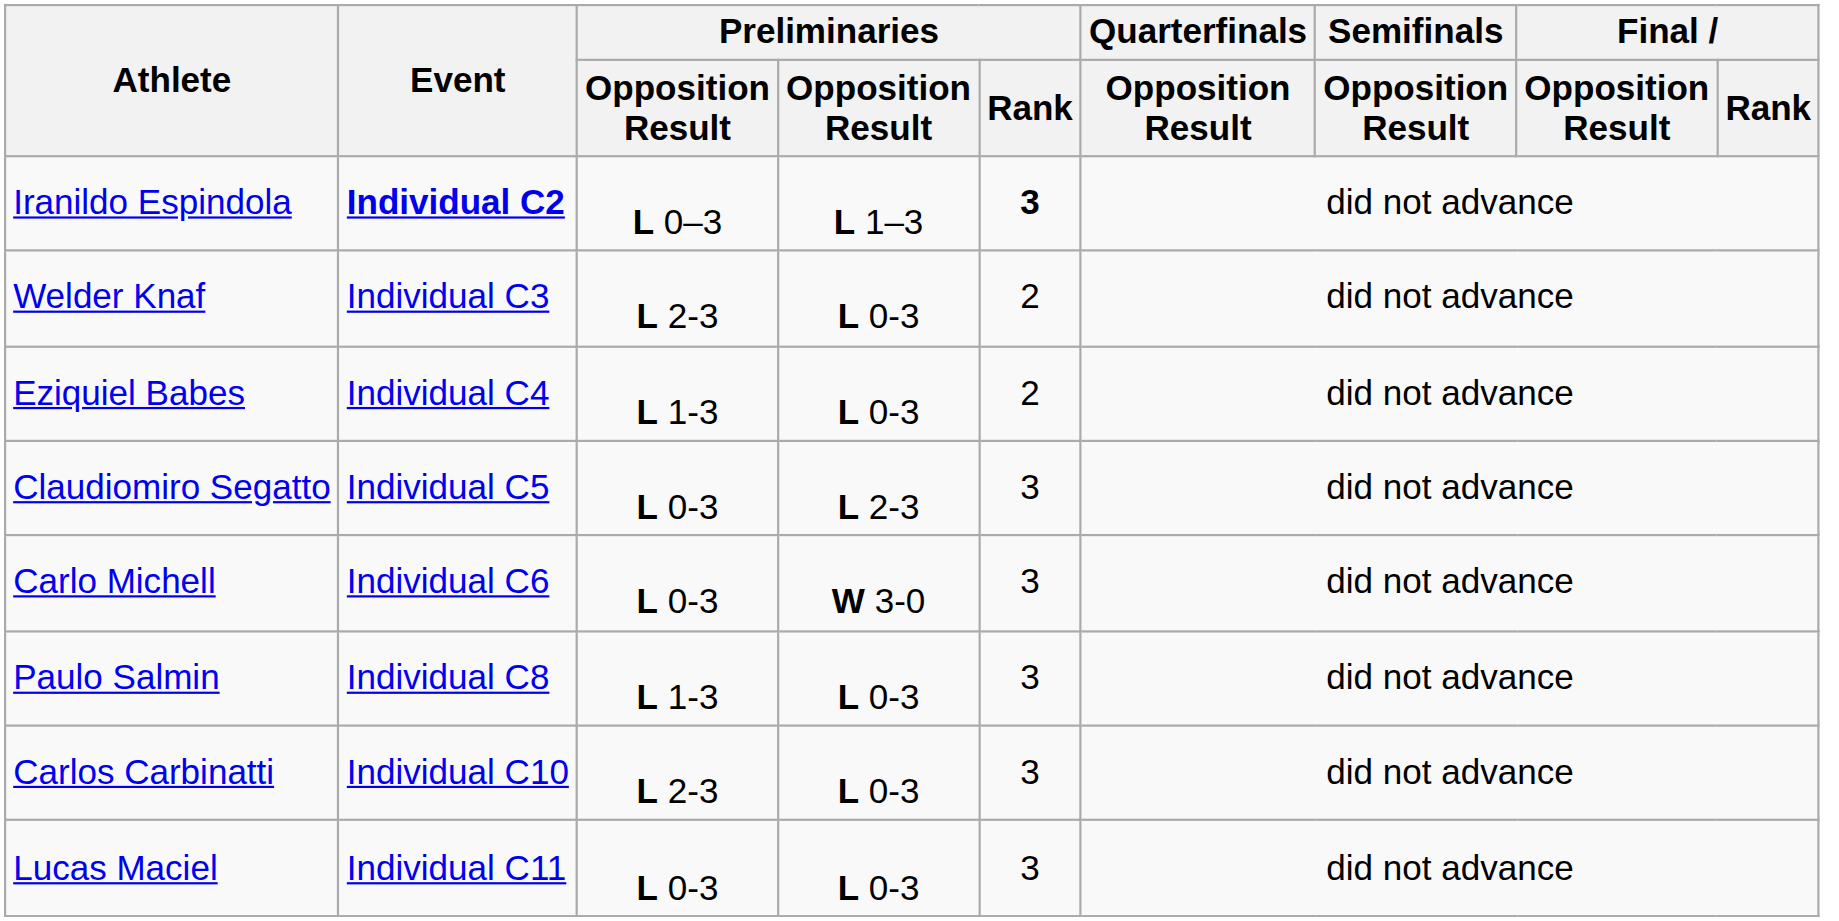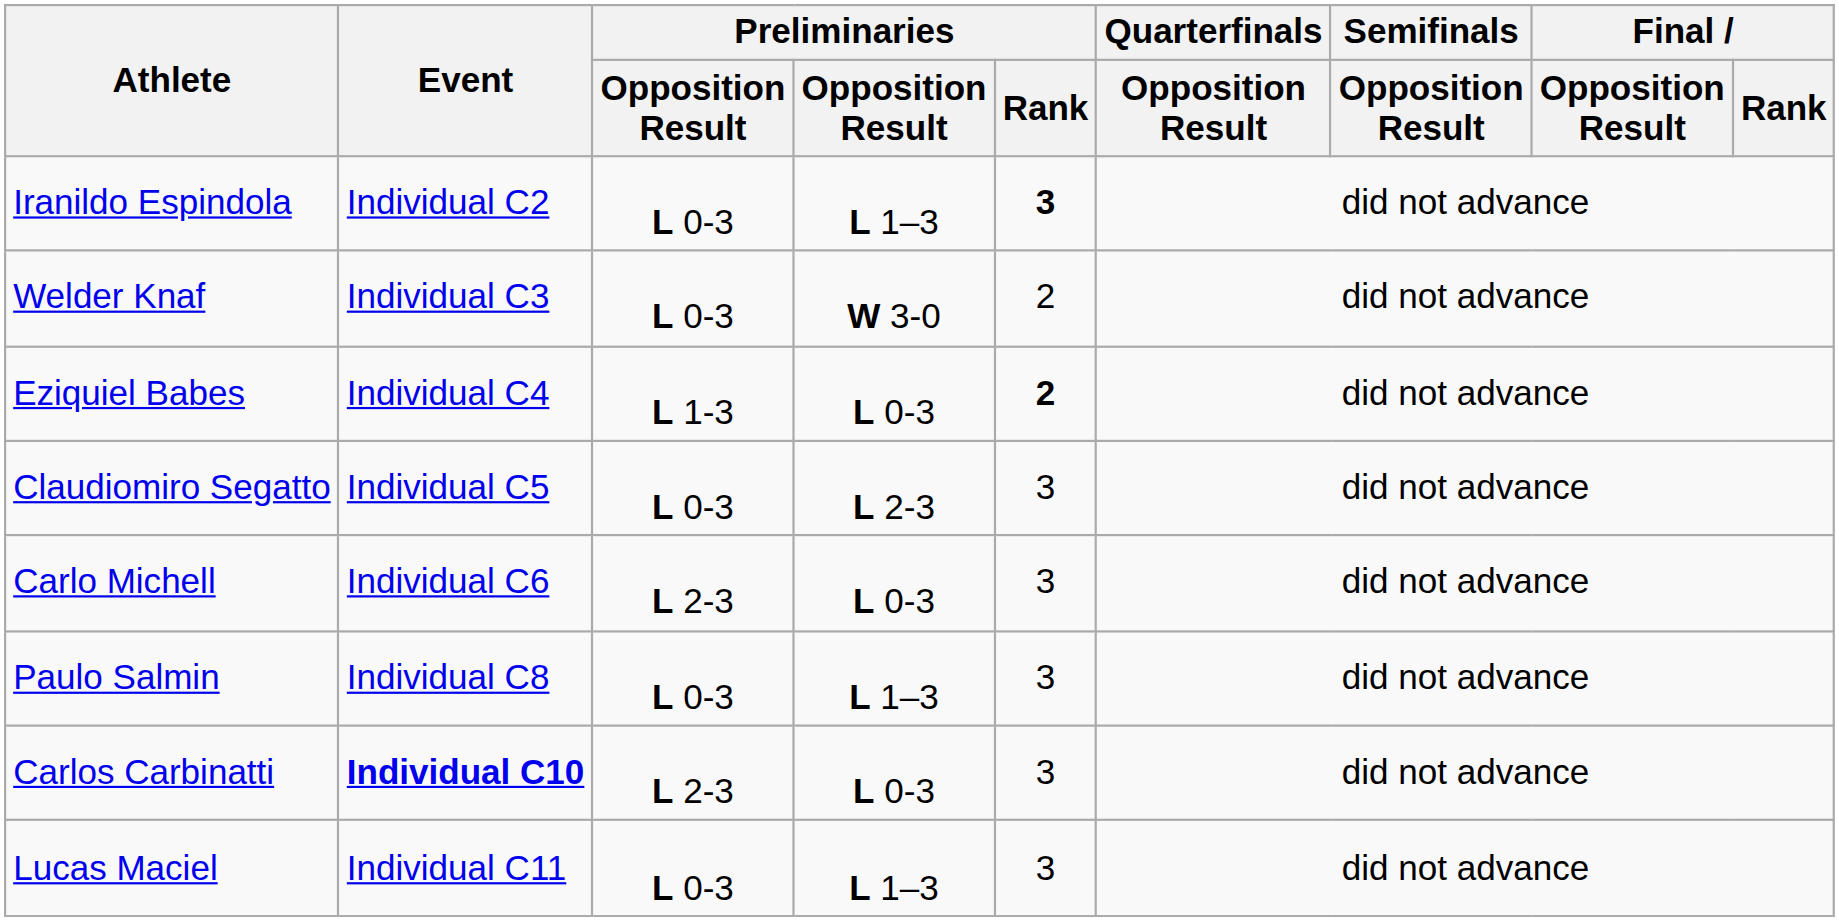 <table class=wikitable>
 <tr>
 <th rowspan="2">Athlete</th>
 <th rowspan="2">Event</th>
 <th colspan="3">Preliminaries</th>
 <th>Quarterfinals</th>
 <th>Semifinals</th>
 <th colspan="2">Final / </th>
 </tr>
 <tr>
 <th>Opposition<br>Result</th>
 <th>Opposition<br>Result</th>
 <th>Rank</th>
 <th>Opposition<br>Result</th>
 <th>Opposition<br>Result</th>
 <th>Opposition<br>Result</th>
 <th>Rank</th>
 </tr>
 <tr>
 <td><a href='#'>Iranildo Espindola</a></td>
-<td><strong><a href='#'>Individual C2</a></strong></td>
-<td align="center"><br><strong>L</strong> 0–3</td>
+<td><a href='#'>Individual C2</a></td>
+<td align="center"><br><strong>L</strong> 0-3</td>
 <td align="center"><br><strong>L</strong> 1–3</td>
 <td align="center"><strong>3</strong></td>
 <td align="center" colspan="4">did not advance</td>
 </tr>
 <tr>
 <td><a href='#'>Welder Knaf</a></td>
 <td><a href='#'>Individual C3</a></td>
-<td align="center"><br><strong>L</strong> 2-3</td>
 <td align="center"><br><strong>L</strong> 0-3</td>
+<td align="center"><br><strong>W</strong> 3-0</td>
 <td align="center">2</td>
 <td align="center" colspan="4">did not advance</td>
 </tr>
 <tr>
 <td><a href='#'>Eziquiel Babes</a></td>
 <td><a href='#'>Individual C4</a></td>
 <td align="center"><br><strong>L</strong> 1-3</td>
 <td align="center"><br><strong>L</strong> 0-3</td>
-<td align="center">2</td>
+<td align="center"><strong>2</strong></td>
 <td align="center" colspan="4">did not advance</td>
 </tr>
 <tr>
 <td><a href='#'>Claudiomiro Segatto</a></td>
 <td><a href='#'>Individual C5</a></td>
 <td align="center"><br><strong>L</strong> 0-3</td>
 <td align="center"><br><strong>L</strong> 2-3</td>
 <td align="center">3</td>
 <td align="center" colspan="4">did not advance</td>
 </tr>
 <tr>
 <td><a href='#'>Carlo Michell</a></td>
 <td><a href='#'>Individual C6</a></td>
+<td align="center"><br><strong>L</strong> 2-3</td>
 <td align="center"><br><strong>L</strong> 0-3</td>
-<td align="center"><br><strong>W</strong> 3-0</td>
 <td align="center">3</td>
 <td align="center" colspan="4">did not advance</td>
 </tr>
 <tr>
 <td><a href='#'>Paulo Salmin</a></td>
 <td><a href='#'>Individual C8</a></td>
-<td align="center"><br><strong>L</strong> 1-3</td>
 <td align="center"><br><strong>L</strong> 0-3</td>
+<td align="center"><br><strong>L</strong> 1–3</td>
 <td align="center">3</td>
 <td align="center" colspan="4">did not advance</td>
 </tr>
 <tr>
 <td><a href='#'>Carlos Carbinatti</a></td>
-<td><a href='#'>Individual C10</a></td>
+<td><strong><a href='#'>Individual C10</a></strong></td>
 <td align="center"><br><strong>L</strong> 2-3</td>
 <td align="center"><br><strong>L</strong> 0-3</td>
 <td align="center">3</td>
 <td align="center" colspan="4">did not advance</td>
 </tr>
 <tr>
 <td><a href='#'>Lucas Maciel</a></td>
 <td><a href='#'>Individual C11</a></td>
 <td align="center"><br><strong>L</strong> 0-3</td>
-<td align="center"><br><strong>L</strong> 0-3</td>
+<td align="center"><br><strong>L</strong> 1–3</td>
 <td align="center">3</td>
 <td align="center" colspan="4">did not advance</td>
 </tr>
 </table>
